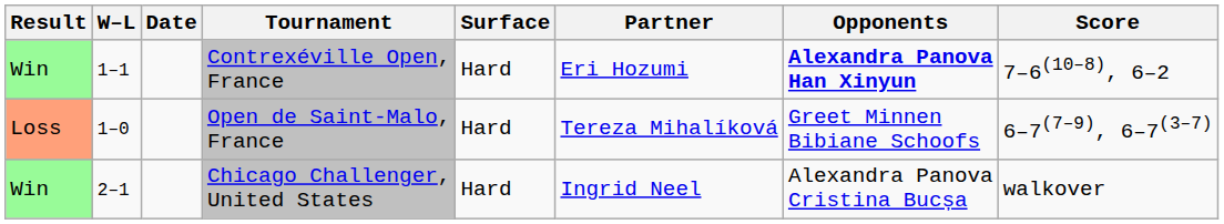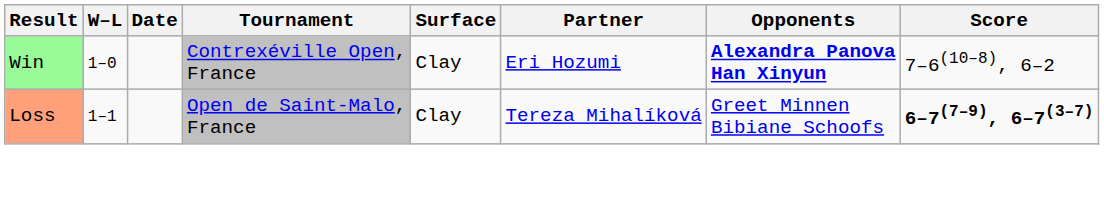 <table class="sortable wikitable">
 <tr>
 <th>Result</th>
 <th class="unsortable">W–L</th>
 <th>Date</th>
 <th>Tournament</th>
 <th>Surface</th>
 <th>Partner</th>
 <th>Opponents</th>
 <th class="unsortable">Score</th>
 </tr>
 <tr>
 <td bgcolor=98fb98>Win</td>
-<td><small>1–1</small></td>
+<td><small>1–0</small></td>
 <td><a href='#'></a></td>
 <td style="background:silver;"><a href='#'>Contrexéville Open</a>, <br>France</td>
-<td>Hard</td>
+<td>Clay</td>
 <td> <a href='#'>Eri Hozumi</a></td>
 <td><strong> <a href='#'>Alexandra Panova</a><br> <a href='#'>Han Xinyun</a></strong></td>
 <td>7–6<sup>(10–8)</sup>, 6–2</td>
 </tr>
 <tr>
 <td bgcolor=FFA07A>Loss</td>
-<td><small>1–0</small></td>
+<td><small>1–1</small></td>
 <td><a href='#'></a></td>
 <td style="background:silver;"><a href='#'>Open de Saint-Malo</a>, <br>France</td>
-<td>Hard</td>
+<td>Clay</td>
 <td> <a href='#'>Tereza Mihalíková</a></td>
 <td> <a href='#'>Greet Minnen</a><br> <a href='#'>Bibiane Schoofs</a></td>
-<td>6–7<sup>(7–9)</sup>, 6–7<sup>(3–7)</sup></td>
-</tr>
-<tr>
-<td bgcolor=98fb98>Win</td>
-<td><small>2–1</small></td>
-<td><a href='#'></a></td>
-<td style="background:silver;"><a href='#'>Chicago Challenger</a>, <br>United States</td>
-<td>Hard</td>
-<td> <a href='#'>Ingrid Neel</a></td>
-<td> Alexandra Panova<br> <a href='#'>Cristina Bucșa</a></td>
-<td>walkover</td>
+<td><strong>6–7<sup>(7–9)</sup>, 6–7<sup>(3–7)</sup></strong></td>
 </tr>
 </table>
